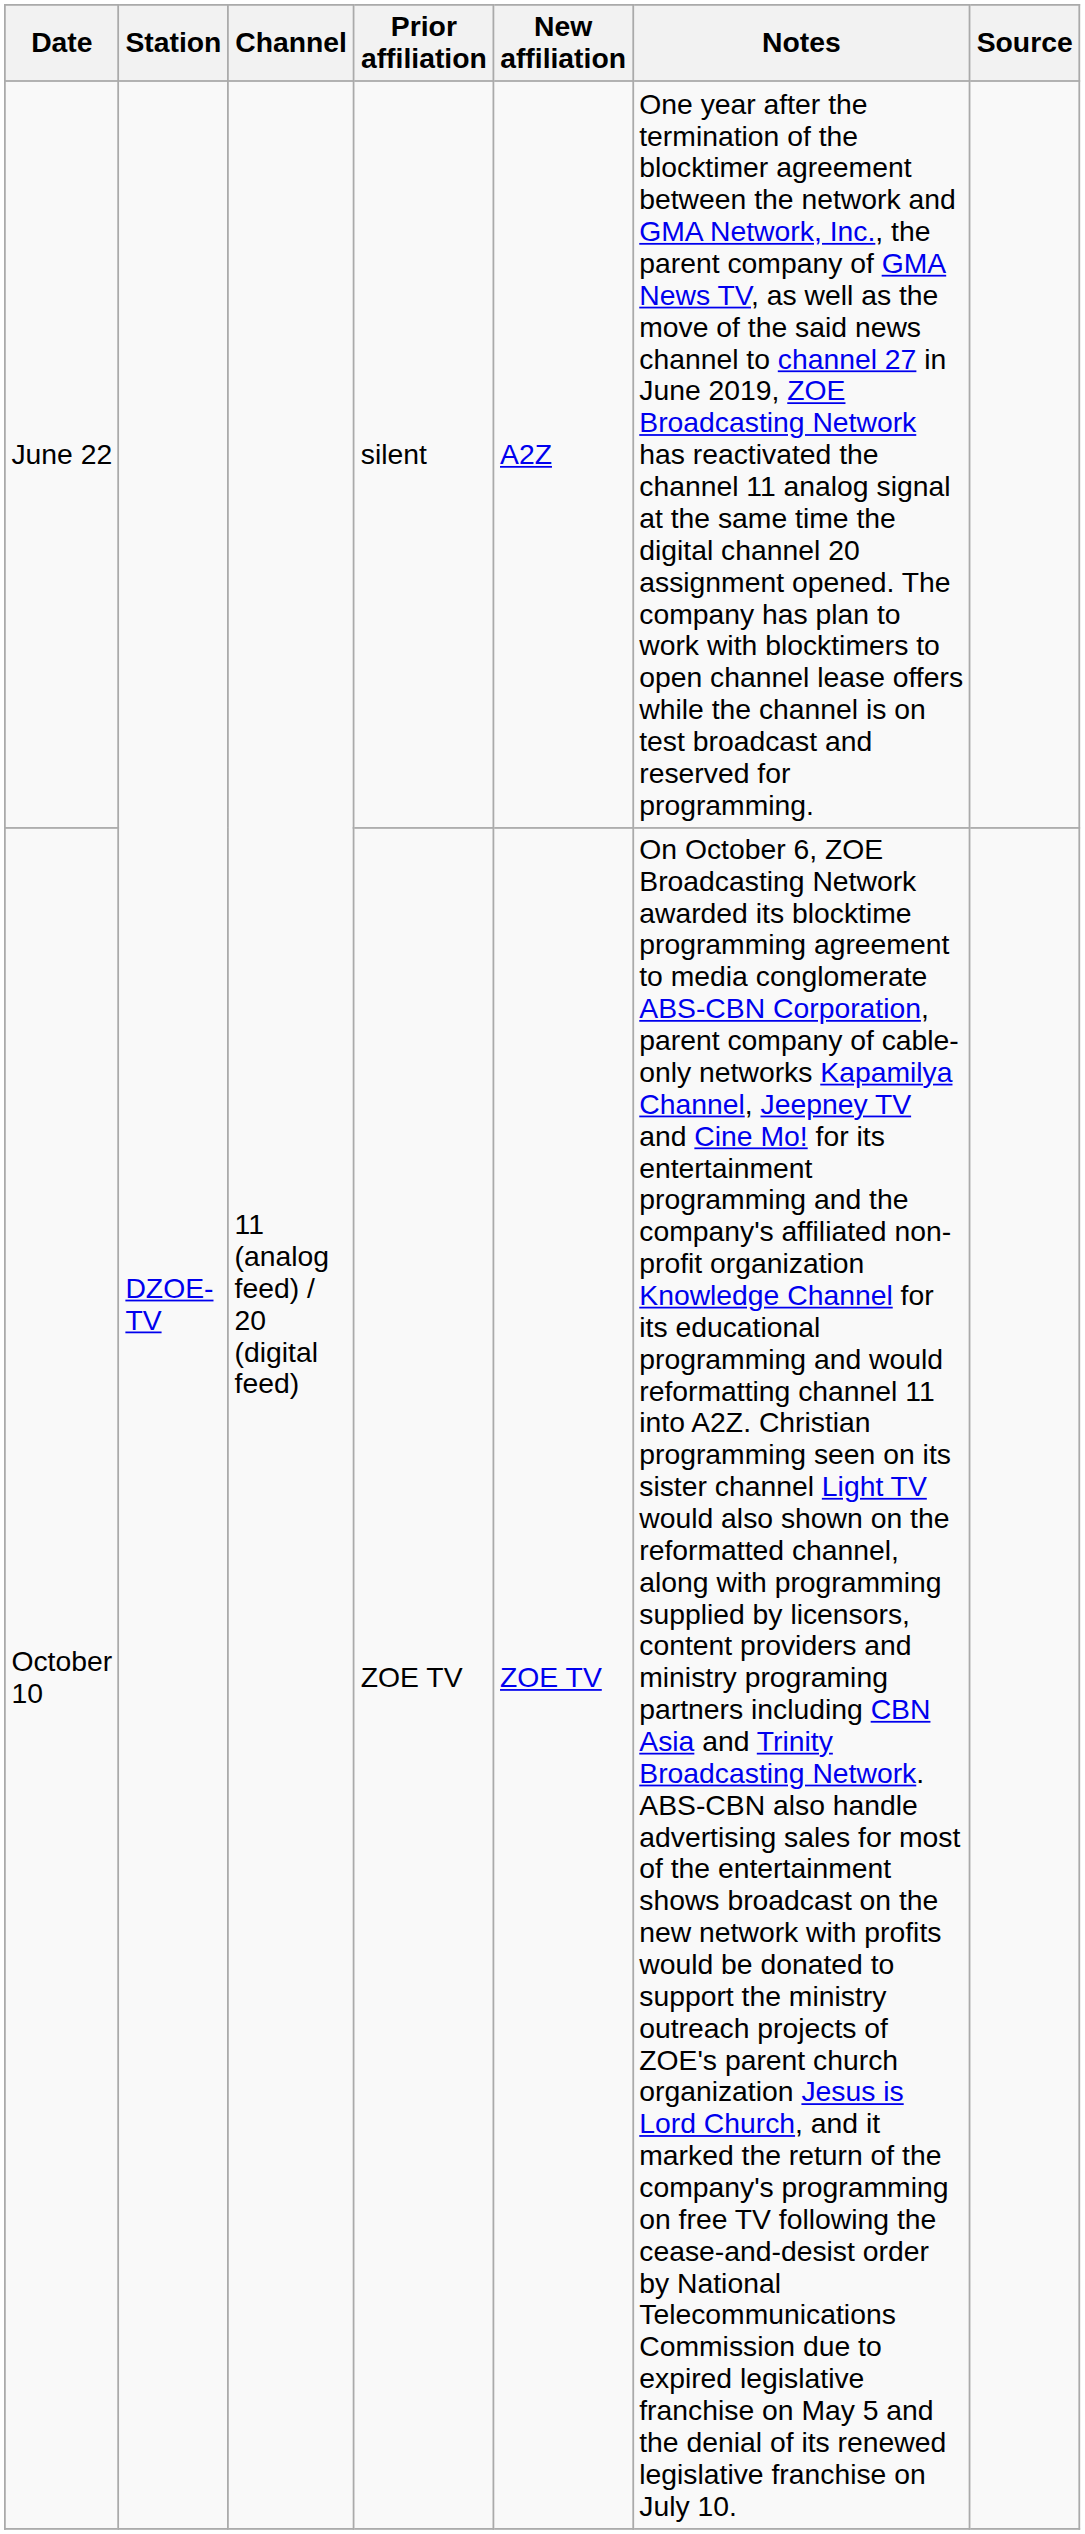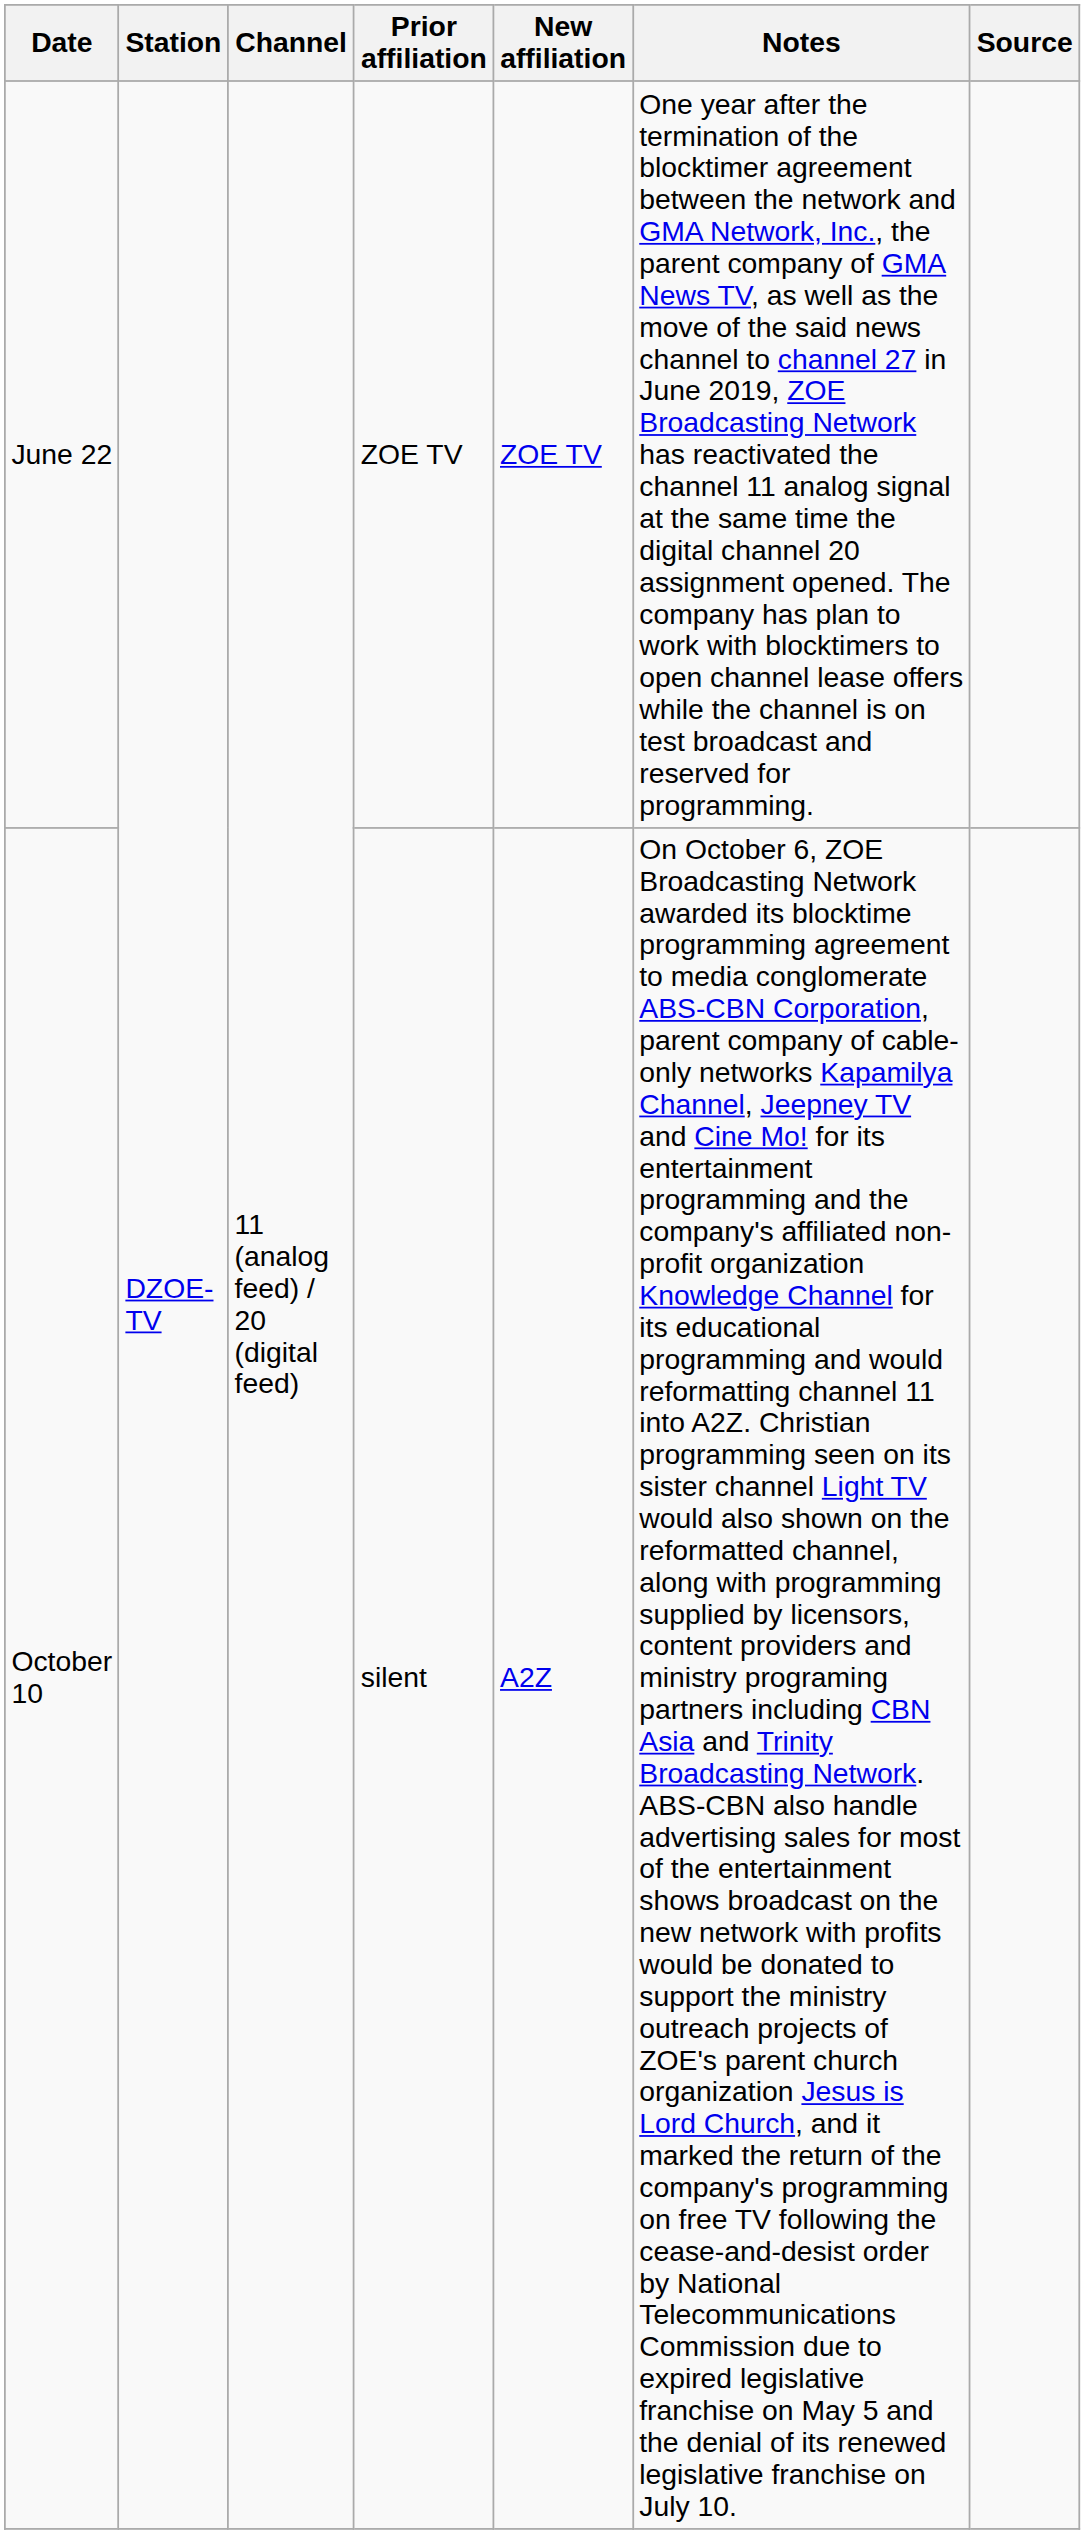 <table class="wikitable">
 <tr>
 <th><strong>Date</strong></th>
 <th><strong>Station</strong></th>
 <th><strong>Channel</strong></th>
 <th><strong>Prior affiliation</strong></th>
 <th><strong>New affiliation</strong></th>
 <th><strong>Notes</strong></th>
 <th><strong>Source</strong></th>
 </tr>
 <tr>
 <td>June 22</td>
 <td rowspan="2"><a href='#'>DZOE-TV</a></td>
 <td rowspan="2">11 (analog feed) / 20 (digital feed)</td>
-<td>silent</td>
-<td><a href='#'>A2Z</a></td>
+<td>ZOE TV</td>
+<td><a href='#'>ZOE TV</a></td>
 <td>One year after the termination of the blocktimer agreement between the network and <a href='#'>GMA Network, Inc.</a>, the parent company of <a href='#'>GMA News TV</a>, as well as the move of the said news channel to <a href='#'>channel 27</a> in June 2019, <a href='#'>ZOE Broadcasting Network</a> has reactivated the channel 11 analog signal at the same time the digital channel 20 assignment opened. The company has plan to work with blocktimers to open channel lease offers while the channel is on test broadcast and reserved for programming.</td>
 <td></td>
 </tr>
 <tr>
 <td>October 10</td>
-<td>ZOE TV</td>
-<td><a href='#'>ZOE TV</a></td>
+<td>silent</td>
+<td><a href='#'>A2Z</a></td>
 <td>On October 6, ZOE Broadcasting Network awarded its blocktime programming agreement to media conglomerate <a href='#'>ABS-CBN Corporation</a>, parent company of cable-only networks <a href='#'>Kapamilya Channel</a>, <a href='#'>Jeepney TV</a> and <a href='#'>Cine Mo!</a> for its entertainment programming and the company's affiliated non-profit organization <a href='#'>Knowledge Channel</a> for its educational programming and would reformatting channel 11 into A2Z. Christian programming seen on its sister channel <a href='#'>Light TV</a> would also shown on the reformatted channel, along with programming supplied by licensors, content providers and ministry programing partners including <a href='#'>CBN Asia</a> and <a href='#'>Trinity Broadcasting Network</a>. ABS-CBN also handle advertising sales for most of the entertainment shows broadcast on the new network with profits would be donated to support the ministry outreach projects of ZOE's parent church organization <a href='#'>Jesus is Lord Church</a>, and it marked the return of the company's programming on free TV following the cease-and-desist order by National Telecommunications Commission due to expired legislative franchise on May 5 and the denial of its renewed legislative franchise on July 10.</td>
 <td></td>
 </tr>
 </table>
